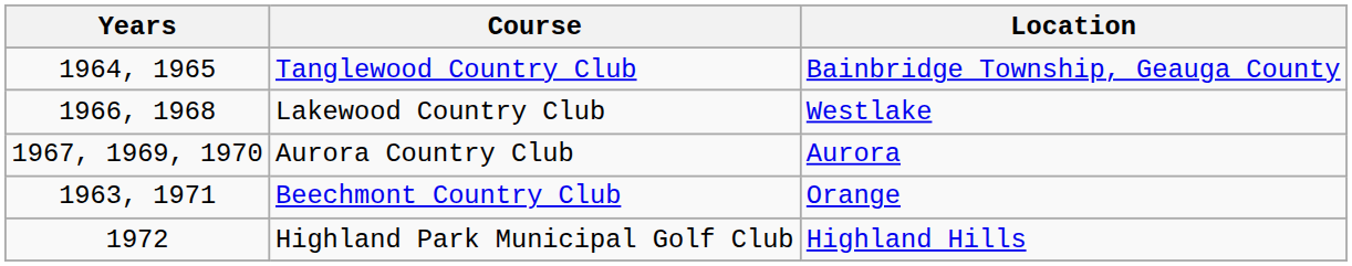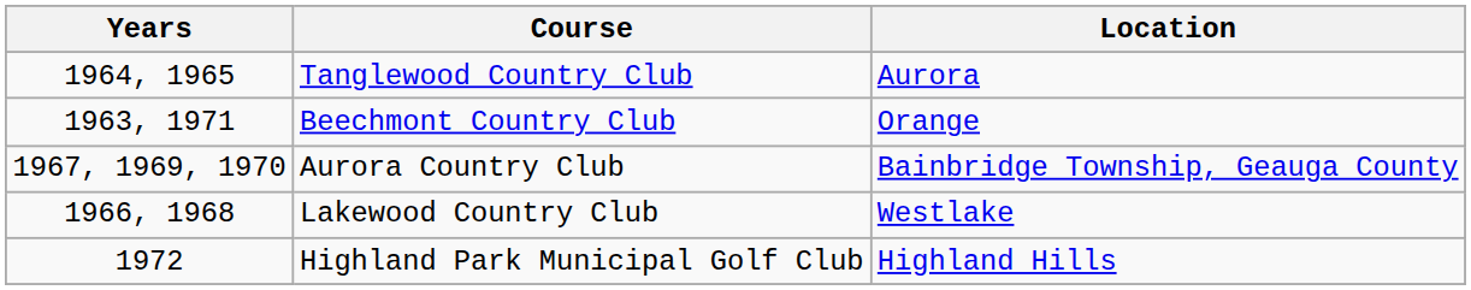 <table class=wikitable>
 <tr>
 <th>Years</th>
 <th>Course</th>
 <th>Location</th>
 </tr>
 <tr>
 <td align=center>1964, 1965</td>
 <td><a href='#'>Tanglewood Country Club</a></td>
+<td><a href='#'>Aurora</a></td>
+</tr>
+<tr>
+<td align=center>1963, 1971</td>
+<td><a href='#'>Beechmont Country Club</a></td>
+<td><a href='#'>Orange</a></td>
+</tr>
+<tr>
+<td align=center>1967, 1969, 1970</td>
+<td>Aurora Country Club</td>
 <td><a href='#'>Bainbridge Township, Geauga County</a></td>
 </tr>
 <tr>
 <td align=center>1966, 1968</td>
 <td>Lakewood Country Club</td>
 <td><a href='#'>Westlake</a></td>
 </tr>
 <tr>
-<td align=center>1967, 1969, 1970</td>
-<td>Aurora Country Club</td>
-<td><a href='#'>Aurora</a></td>
-</tr>
-<tr>
-<td align=center>1963, 1971</td>
-<td><a href='#'>Beechmont Country Club</a></td>
-<td><a href='#'>Orange</a></td>
-</tr>
-<tr>
 <td align=center>1972</td>
 <td>Highland Park Municipal Golf Club</td>
 <td><a href='#'>Highland Hills</a></td>
 </tr>
 </table>
